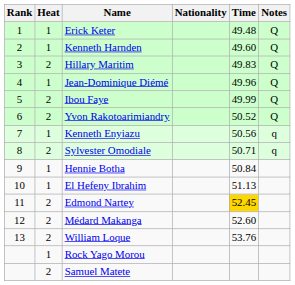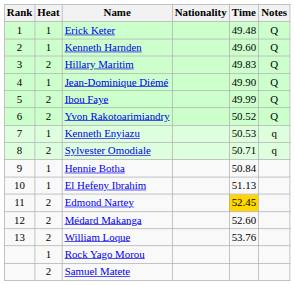 <table class="wikitable sortable" style="text-align:center">
 <tr>
 <th>Rank</th>
 <th>Heat</th>
 <th>Name</th>
 <th>Nationality</th>
 <th>Time</th>
 <th>Notes</th>
 </tr>
 <tr bgcolor=ccffcc>
 <td>1</td>
 <td>1</td>
 <td align=left><a href='#'>Erick Keter</a></td>
 <td align=left></td>
 <td>49.48</td>
 <td>Q</td>
 </tr>
 <tr bgcolor=ccffcc>
 <td>2</td>
 <td>1</td>
 <td align=left><a href='#'>Kenneth Harnden</a></td>
 <td align=left></td>
 <td>49.60</td>
 <td>Q</td>
 </tr>
 <tr bgcolor=ccffcc>
 <td>3</td>
 <td>2</td>
 <td align=left><a href='#'>Hillary Maritim</a></td>
 <td align=left></td>
 <td>49.83</td>
 <td>Q</td>
 </tr>
 <tr bgcolor=ccffcc>
 <td>4</td>
 <td>1</td>
 <td align=left><a href='#'>Jean-Dominique Diémé</a></td>
 <td align=left></td>
-<td>49.96</td>
+<td>49.90</td>
 <td>Q</td>
 </tr>
 <tr bgcolor=ccffcc>
 <td>5</td>
 <td>2</td>
 <td align=left><a href='#'>Ibou Faye</a></td>
 <td align=left></td>
 <td>49.99</td>
 <td>Q</td>
 </tr>
 <tr bgcolor=ccffcc>
 <td>6</td>
 <td>2</td>
 <td align=left><a href='#'>Yvon Rakotoarimiandry</a></td>
 <td align=left></td>
 <td>50.52</td>
 <td>Q</td>
 </tr>
 <tr bgcolor=ddffdd>
 <td>7</td>
 <td>1</td>
 <td align=left><a href='#'>Kenneth Enyiazu</a></td>
 <td align=left></td>
-<td>50.56</td>
+<td>50.53</td>
 <td>q</td>
 </tr>
 <tr bgcolor=ddffdd>
 <td>8</td>
 <td>2</td>
 <td align=left><a href='#'>Sylvester Omodiale</a></td>
 <td align=left></td>
 <td>50.71</td>
 <td>q</td>
 </tr>
 <tr>
 <td>9</td>
 <td>1</td>
 <td align=left><a href='#'>Hennie Botha</a></td>
 <td align=left></td>
 <td>50.84</td>
 <td></td>
 </tr>
 <tr>
 <td>10</td>
 <td>1</td>
 <td align=left><a href='#'>El Hefeny Ibrahim</a></td>
 <td align=left></td>
 <td>51.13</td>
 <td></td>
 </tr>
 <tr>
 <td>11</td>
 <td>2</td>
 <td align=left><a href='#'>Edmond Nartey</a></td>
 <td align=left></td>
 <td style="background: gold;">52.45</td>
 <td></td>
 </tr>
 <tr>
 <td>12</td>
 <td>2</td>
 <td align=left><a href='#'>Médard Makanga</a></td>
 <td align=left></td>
 <td>52.60</td>
 <td></td>
 </tr>
 <tr>
 <td>13</td>
 <td>2</td>
 <td align=left><a href='#'>William Loque</a></td>
 <td align=left></td>
 <td>53.76</td>
 <td></td>
 </tr>
 <tr>
 <td></td>
 <td>1</td>
 <td align=left><a href='#'>Rock Yago Morou</a></td>
 <td align=left></td>
 <td></td>
 <td></td>
 </tr>
 <tr>
 <td></td>
 <td>2</td>
 <td align=left><a href='#'>Samuel Matete</a></td>
 <td align=left></td>
 <td></td>
 <td></td>
 </tr>
 </table>
